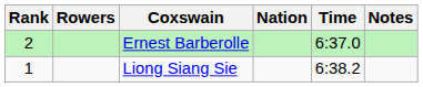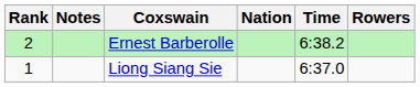 <table class="wikitable sortable" style="text-align:center">
 <tr>
 <th>Rank</th>
-<th>Rowers</th>
+<th>Notes</th>
 <th>Coxswain</th>
 <th>Nation</th>
 <th>Time</th>
-<th>Notes</th>
+<th>Rowers</th>
 </tr>
 <tr bgcolor=bbf3bb>
 <td>2</td>
-<td align=left></td>
+<td></td>
 <td align=left><a href='#'>Ernest Barberolle</a></td>
 <td align=left></td>
-<td>6:37.0</td>
-<td></td>
+<td>6:38.2</td>
+<td align=left></td>
 </tr>
 <tr>
 <td>1</td>
-<td align=left></td>
+<td></td>
 <td align=left><a href='#'>Liong Siang Sie</a></td>
 <td align=left></td>
-<td>6:38.2</td>
-<td></td>
+<td>6:37.0</td>
+<td align=left></td>
 </tr>
 </table>
